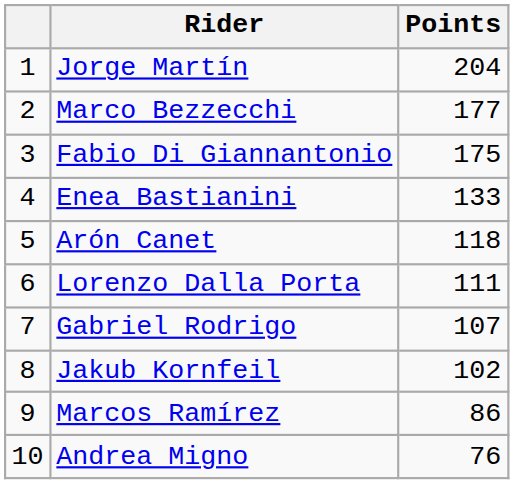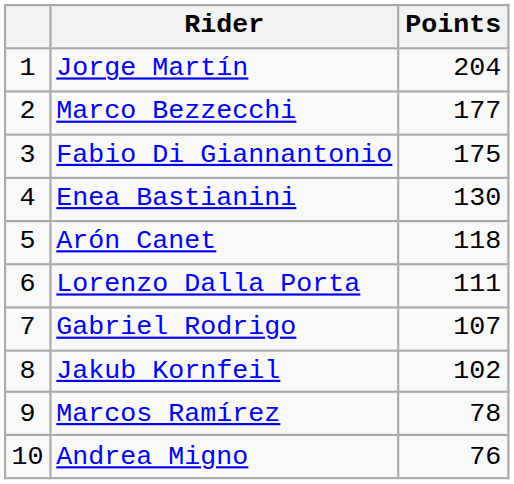 <table class="wikitable" style="font-size: 95%;">
 <tr>
 <th></th>
 <th>Rider</th>
 <th>Points</th>
 </tr>
 <tr>
 <td align=center>1</td>
 <td> <a href='#'>Jorge Martín</a></td>
 <td align=right>204</td>
 </tr>
 <tr>
 <td align=center>2</td>
 <td> <a href='#'>Marco Bezzecchi</a></td>
 <td align=right>177</td>
 </tr>
 <tr>
 <td align=center>3</td>
 <td> <a href='#'>Fabio Di Giannantonio</a></td>
 <td align=right>175</td>
 </tr>
 <tr>
 <td align=center>4</td>
 <td> <a href='#'>Enea Bastianini</a></td>
-<td align=right>133</td>
+<td align=right>130</td>
 </tr>
 <tr>
 <td align=center>5</td>
 <td> <a href='#'>Arón Canet</a></td>
 <td align=right>118</td>
 </tr>
 <tr>
 <td align=center>6</td>
 <td> <a href='#'>Lorenzo Dalla Porta</a></td>
 <td align=right>111</td>
 </tr>
 <tr>
 <td align=center>7</td>
 <td> <a href='#'>Gabriel Rodrigo</a></td>
 <td align=right>107</td>
 </tr>
 <tr>
 <td align=center>8</td>
 <td> <a href='#'>Jakub Kornfeil</a></td>
 <td align=right>102</td>
 </tr>
 <tr>
 <td align=center>9</td>
 <td> <a href='#'>Marcos Ramírez</a></td>
-<td align=right>86</td>
+<td align=right>78</td>
 </tr>
 <tr>
 <td align=center>10</td>
 <td> <a href='#'>Andrea Migno</a></td>
 <td align=right>76</td>
 </tr>
 </table>
